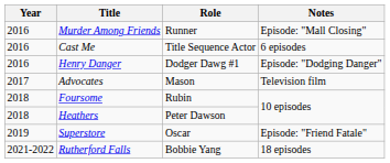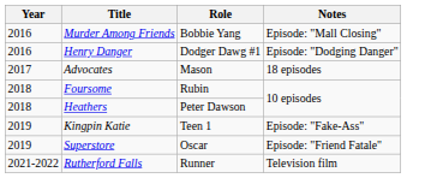 <table class="wikitable sortable">
 <tr>
 <th>Year</th>
 <th>Title</th>
 <th>Role</th>
 <th>Notes</th>
 </tr>
 <tr>
 <td>2016</td>
 <td><a href='#'><em>Murder Among Friends</em></a></td>
-<td>Runner</td>
+<td>Bobbie Yang</td>
 <td>Episode: "Mall Closing"</td>
-</tr>
-<tr>
-<td>2016</td>
-<td><em>Cast Me</em></td>
-<td>Title Sequence Actor</td>
-<td>6 episodes</td>
 </tr>
 <tr>
 <td>2016</td>
 <td><em><a href='#'>Henry Danger</a></em></td>
 <td>Dodger Dawg #1</td>
 <td>Episode: "Dodging Danger"</td>
 </tr>
 <tr>
 <td>2017</td>
 <td><em>Advocates</em></td>
 <td>Mason</td>
-<td>Television film</td>
+<td>18 episodes</td>
 </tr>
 <tr>
 <td>2018</td>
 <td><a href='#'><em>Foursome</em></a></td>
 <td>Rubin</td>
 <td rowspan="2">10 episodes</td>
 </tr>
 <tr>
 <td>2018</td>
 <td><a href='#'><em>Heathers</em></a></td>
 <td>Peter Dawson</td>
 </tr>
 <tr>
 <td>2019</td>
+<td><em>Kingpin Katie</em></td>
+<td>Teen 1</td>
+<td>Episode: "Fake-Ass"</td>
+</tr>
+<tr>
+<td>2019</td>
 <td><a href='#'><em>Superstore</em></a></td>
 <td>Oscar</td>
 <td>Episode: "Friend Fatale"</td>
 </tr>
 <tr>
 <td>2021-2022</td>
 <td><em><a href='#'>Rutherford Falls</a></em></td>
-<td>Bobbie Yang</td>
-<td>18 episodes</td>
+<td>Runner</td>
+<td>Television film</td>
 </tr>
 </table>
